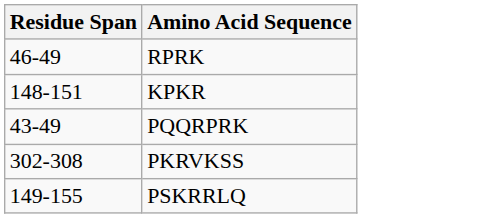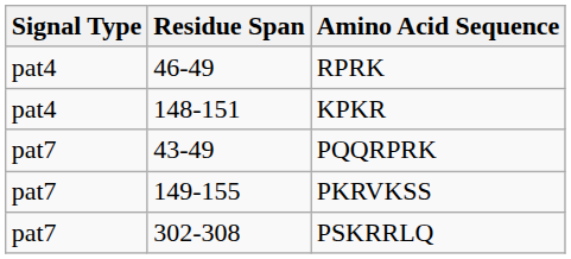 <table class="wikitable">
 <tr>
+<th>Signal Type</th>
 <th>Residue Span</th>
 <th>Amino Acid Sequence</th>
 </tr>
 <tr>
+<td>pat4</td>
 <td>46-49</td>
 <td>RPRK</td>
 </tr>
 <tr>
+<td>pat4</td>
 <td>148-151</td>
 <td>KPKR</td>
 </tr>
 <tr>
+<td>pat7</td>
 <td>43-49</td>
 <td>PQQRPRK</td>
 </tr>
 <tr>
-<td>302-308</td>
+<td>pat7</td>
+<td>149-155</td>
 <td>PKRVKSS</td>
 </tr>
 <tr>
-<td>149-155</td>
+<td>pat7</td>
+<td>302-308</td>
 <td>PSKRRLQ</td>
 </tr>
 </table>
